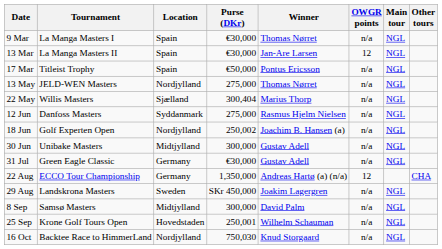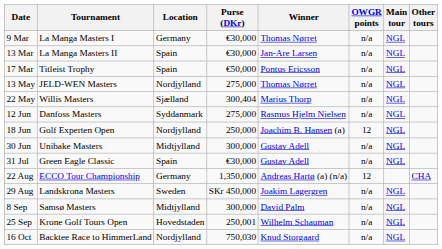 <table class="wikitable" style="font-size:95%;">
 <tr>
 <th>Date</th>
 <th>Tournament</th>
 <th>Location</th>
 <th>Purse<br>(<a href='#'>DKr</a>)</th>
 <th>Winner</th>
 <th><a href='#'>OWGR</a><br>points</th>
 <th>Main<br>tour</th>
 <th>Other<br>tours</th>
 </tr>
 <tr>
 <td>9 Mar</td>
 <td>La Manga Masters I</td>
-<td>Spain</td>
+<td>Germany</td>
 <td align=right>€30,000</td>
 <td> <a href='#'>Thomas Nørret</a></td>
 <td align=center>n/a</td>
 <td><a href='#'>NGL</a></td>
 <td></td>
 </tr>
 <tr>
 <td>13 Mar</td>
 <td>La Manga Masters II</td>
 <td>Spain</td>
 <td align=right>€30,000</td>
 <td> <a href='#'>Jan-Are Larsen</a></td>
-<td align=center>12</td>
+<td align=center>n/a</td>
 <td><a href='#'>NGL</a></td>
 <td></td>
 </tr>
 <tr>
 <td>17 Mar</td>
 <td>Titleist Trophy</td>
 <td>Spain</td>
 <td align=right>€50,000</td>
 <td> <a href='#'>Pontus Ericsson</a></td>
 <td align=center>n/a</td>
 <td><a href='#'>NGL</a></td>
 <td></td>
 </tr>
 <tr>
 <td>13 May</td>
 <td>JELD-WEN Masters</td>
 <td>Nordjylland</td>
 <td align=right>275,000</td>
 <td> <a href='#'>Thomas Nørret</a></td>
 <td align=center>n/a</td>
 <td><a href='#'>NGL</a></td>
 <td></td>
 </tr>
 <tr>
 <td>22 May</td>
 <td>Willis Masters</td>
 <td>Sjælland</td>
 <td align=right>300,404</td>
 <td> <a href='#'>Marius Thorp</a></td>
 <td align=center>n/a</td>
 <td><a href='#'>NGL</a></td>
 <td></td>
 </tr>
 <tr>
 <td>12 Jun</td>
 <td>Danfoss Masters</td>
 <td>Syddanmark</td>
 <td align=right>275,000</td>
 <td> <a href='#'>Rasmus Hjelm Nielsen</a></td>
 <td align=center>n/a</td>
 <td><a href='#'>NGL</a></td>
 <td></td>
 </tr>
 <tr>
 <td>18 Jun</td>
 <td>Golf Experten Open</td>
 <td>Nordjylland</td>
-<td align=right>250,002</td>
+<td align=right>250,000</td>
 <td> <a href='#'>Joachim B. Hansen</a> (a)</td>
-<td align=center>n/a</td>
+<td align=center>12</td>
 <td><a href='#'>NGL</a></td>
 <td></td>
 </tr>
 <tr>
 <td>30 Jun</td>
 <td>Unibake Masters</td>
 <td>Midtjylland</td>
 <td align=right>300,000</td>
 <td> <a href='#'>Gustav Adell</a></td>
 <td align=center>n/a</td>
 <td><a href='#'>NGL</a></td>
 <td></td>
 </tr>
 <tr>
 <td>31 Jul</td>
 <td>Green Eagle Classic</td>
-<td>Germany</td>
+<td>Spain</td>
 <td align=right>€30,000</td>
 <td> <a href='#'>Gustav Adell</a></td>
 <td align=center>n/a</td>
 <td><a href='#'>NGL</a></td>
 <td></td>
 </tr>
 <tr>
 <td>22 Aug</td>
 <td><a href='#'>ECCO Tour Championship</a></td>
 <td>Germany</td>
 <td align=right>1,350,000</td>
 <td> <a href='#'>Andreas Hartø</a> (a) (n/a)</td>
 <td align=center>12</td>
 <td></td>
 <td><a href='#'>CHA</a></td>
 </tr>
 <tr>
 <td>29 Aug</td>
 <td>Landskrona Masters</td>
 <td>Sweden</td>
 <td align=right>SKr 450,000</td>
 <td> <a href='#'>Joakim Lagergren</a></td>
 <td align=center>n/a</td>
 <td><a href='#'>NGL</a></td>
 <td></td>
 </tr>
 <tr>
 <td>8 Sep</td>
 <td>Samsø Masters</td>
 <td>Midtjylland</td>
 <td align=right>300,000</td>
 <td> <a href='#'>David Palm</a></td>
 <td align=center>n/a</td>
 <td><a href='#'>NGL</a></td>
 <td></td>
 </tr>
 <tr>
 <td>25 Sep</td>
 <td>Krone Golf Tours Open</td>
 <td>Hovedstaden</td>
 <td align=right>250,001</td>
 <td> <a href='#'>Wilhelm Schauman</a></td>
 <td align=center>n/a</td>
 <td><a href='#'>NGL</a></td>
 <td></td>
 </tr>
 <tr>
 <td>16 Oct</td>
 <td>Backtee Race to HimmerLand</td>
 <td>Nordjylland</td>
 <td align=right>750,030</td>
 <td> <a href='#'>Knud Storgaard</a></td>
 <td align=center>n/a</td>
 <td><a href='#'>NGL</a></td>
 <td></td>
 </tr>
 </table>
